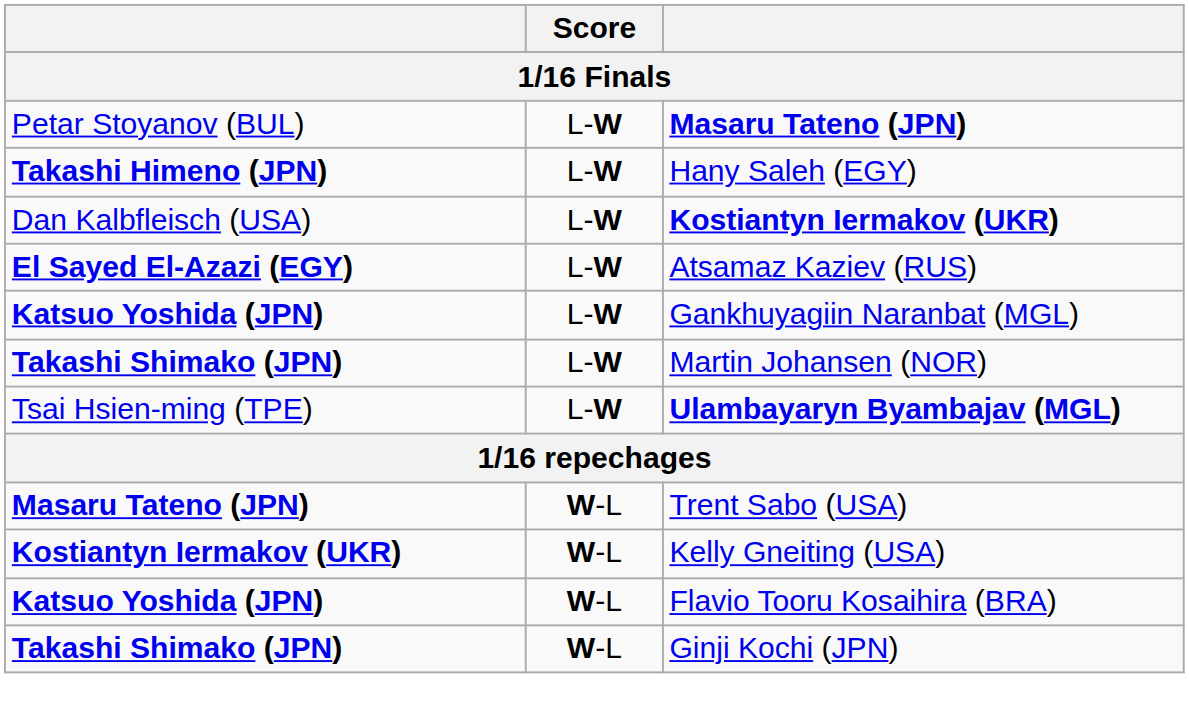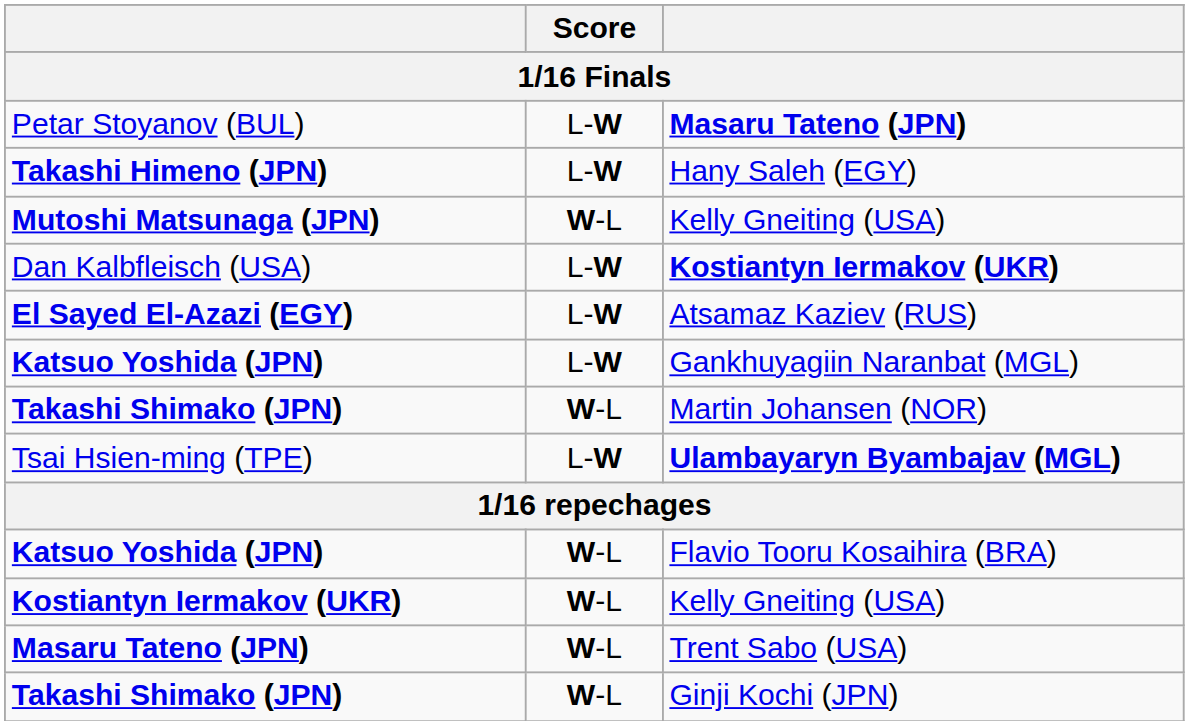 <table class="wikitable" style="text-align: left; ">
 <tr>
 <th align="right" width="270"></th>
 <th width="65">Score</th>
 <th align="left" width="270"></th>
 </tr>
 <tr>
 <th colspan=3>1/16 Finals</th>
 </tr>
 <tr>
 <td> <a href='#'>Petar Stoyanov</a> (<a href='#'>BUL</a>)</td>
 <td align="center">L-<strong>W</strong></td>
 <td><strong> <a href='#'>Masaru Tateno</a> (<a href='#'>JPN</a>)</strong></td>
 </tr>
 <tr>
 <td><strong> <a href='#'>Takashi Himeno</a> (<a href='#'>JPN</a>)</strong></td>
 <td align="center">L-<strong>W</strong></td>
 <td> <a href='#'>Hany Saleh</a> (<a href='#'>EGY</a>)</td>
 </tr>
 <tr>
+<td><strong> <a href='#'>Mutoshi Matsunaga</a> (<a href='#'>JPN</a>)</strong></td>
+<td align="center"><strong>W</strong>-L</td>
+<td> <a href='#'>Kelly Gneiting</a> (<a href='#'>USA</a>)</td>
+</tr>
+<tr>
 <td> <a href='#'>Dan Kalbfleisch</a> (<a href='#'>USA</a>)</td>
 <td align="center">L-<strong>W</strong></td>
 <td><strong> <a href='#'>Kostiantyn Iermakov</a> (<a href='#'>UKR</a>)</strong></td>
 </tr>
 <tr>
 <td><strong> <a href='#'>El Sayed El-Azazi</a> (<a href='#'>EGY</a>)</strong></td>
 <td align="center">L-<strong>W</strong></td>
 <td> <a href='#'>Atsamaz Kaziev</a> (<a href='#'>RUS</a>)</td>
 </tr>
 <tr>
 <td><strong> <a href='#'>Katsuo Yoshida</a> (<a href='#'>JPN</a>)</strong></td>
 <td align="center">L-<strong>W</strong></td>
 <td> <a href='#'>Gankhuyagiin Naranbat</a> (<a href='#'>MGL</a>)</td>
 </tr>
 <tr>
 <td><strong> <a href='#'>Takashi Shimako</a> (<a href='#'>JPN</a>)</strong></td>
-<td align="center">L-<strong>W</strong></td>
+<td align="center"><strong>W</strong>-L</td>
 <td> <a href='#'>Martin Johansen</a> (<a href='#'>NOR</a>)</td>
 </tr>
 <tr>
 <td> <a href='#'>Tsai Hsien-ming</a> (<a href='#'>TPE</a>)</td>
 <td align="center">L-<strong>W</strong></td>
 <td><strong> <a href='#'>Ulambayaryn Byambajav</a> (<a href='#'>MGL</a>)</strong></td>
 </tr>
 <tr>
 <th colspan=3>1/16 repechages</th>
 </tr>
 <tr>
-<td><strong> <a href='#'>Masaru Tateno</a> (<a href='#'>JPN</a>)</strong></td>
+<td><strong> <a href='#'>Katsuo Yoshida</a> (<a href='#'>JPN</a>)</strong></td>
 <td align="center"><strong>W</strong>-L</td>
-<td> <a href='#'>Trent Sabo</a> (<a href='#'>USA</a>)</td>
+<td> <a href='#'>Flavio Tooru Kosaihira</a> (<a href='#'>BRA</a>)</td>
 </tr>
 <tr>
 <td><strong> <a href='#'>Kostiantyn Iermakov</a> (<a href='#'>UKR</a>)</strong></td>
 <td align="center"><strong>W</strong>-L</td>
 <td> <a href='#'>Kelly Gneiting</a> (<a href='#'>USA</a>)</td>
 </tr>
 <tr>
-<td><strong> <a href='#'>Katsuo Yoshida</a> (<a href='#'>JPN</a>)</strong></td>
+<td><strong> <a href='#'>Masaru Tateno</a> (<a href='#'>JPN</a>)</strong></td>
 <td align="center"><strong>W</strong>-L</td>
-<td> <a href='#'>Flavio Tooru Kosaihira</a> (<a href='#'>BRA</a>)</td>
+<td> <a href='#'>Trent Sabo</a> (<a href='#'>USA</a>)</td>
 </tr>
 <tr>
 <td><strong> <a href='#'>Takashi Shimako</a> (<a href='#'>JPN</a>)</strong></td>
 <td align="center"><strong>W</strong>-L</td>
 <td> <a href='#'>Ginji Kochi</a> (<a href='#'>JPN</a>)</td>
 </tr>
 </table>
